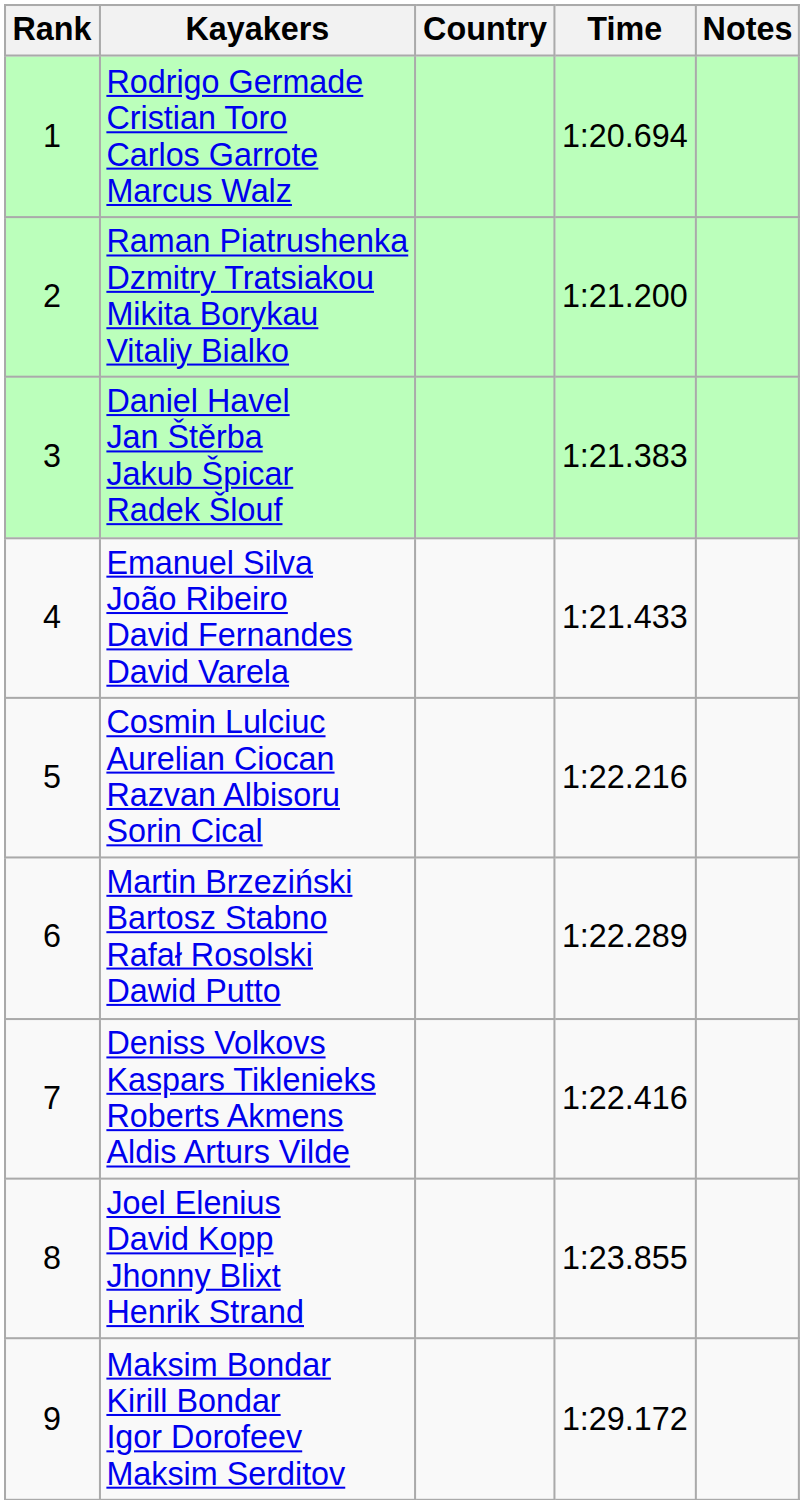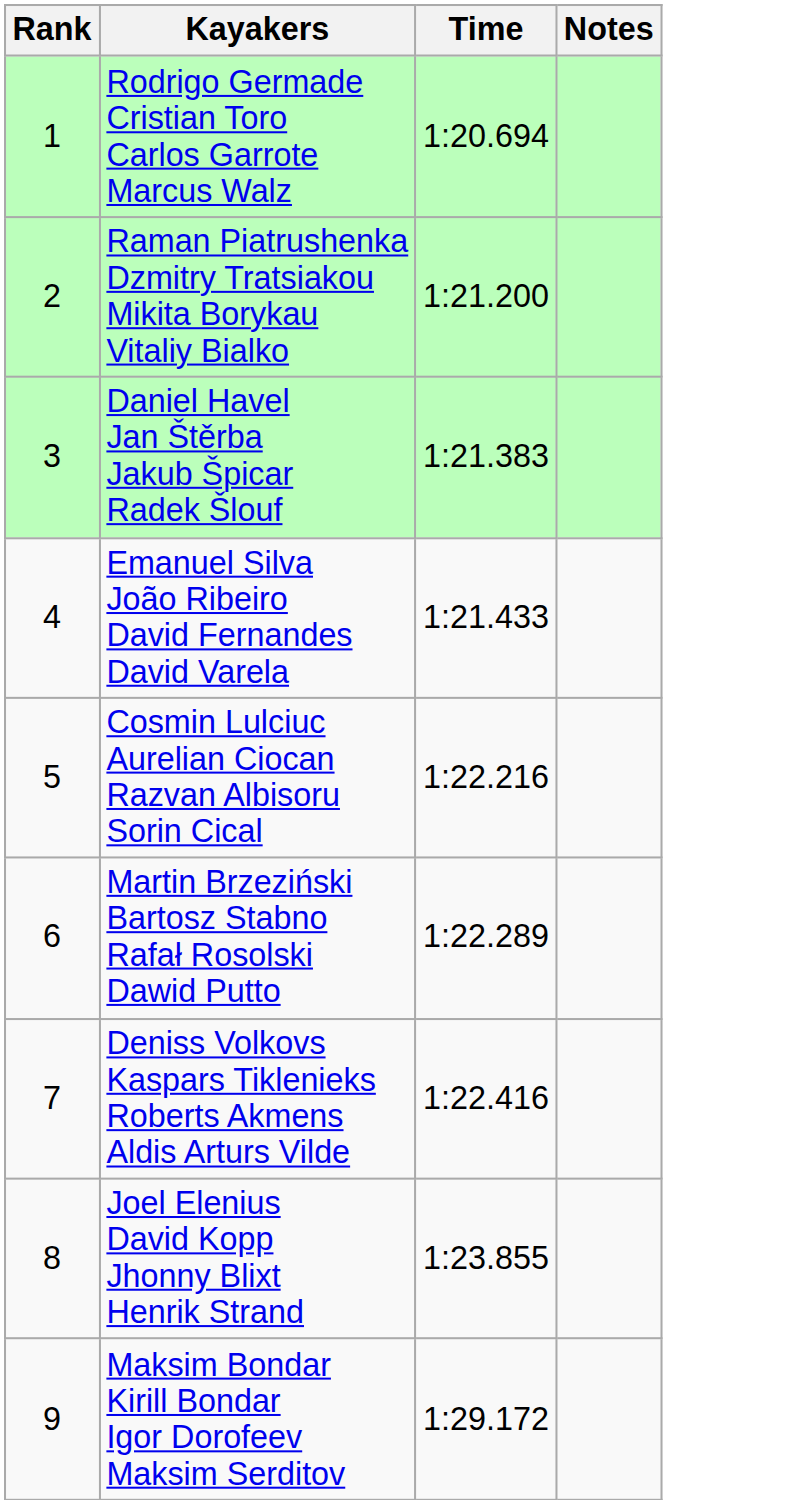 <table class="wikitable" style="text-align:center">
 <tr>
 <th>Rank</th>
 <th>Kayakers</th>
-<th>Country</th>
 <th>Time</th>
 <th>Notes</th>
 </tr>
 <tr bgcolor=bbffbb>
 <td>1</td>
 <td align="left"><a href='#'>Rodrigo Germade</a><br><a href='#'>Cristian Toro</a><br><a href='#'>Carlos Garrote</a><br><a href='#'>Marcus Walz</a></td>
-<td align="left"></td>
 <td>1:20.694</td>
 <td></td>
 </tr>
 <tr bgcolor=bbffbb>
 <td>2</td>
 <td align="left"><a href='#'>Raman Piatrushenka</a><br><a href='#'>Dzmitry Tratsiakou</a><br><a href='#'>Mikita Borykau</a><br><a href='#'>Vitaliy Bialko</a></td>
-<td align="left"></td>
 <td>1:21.200</td>
 <td></td>
 </tr>
 <tr bgcolor=bbffbb>
 <td>3</td>
 <td align="left"><a href='#'>Daniel Havel</a><br><a href='#'>Jan Štěrba</a><br><a href='#'>Jakub Špicar</a><br><a href='#'>Radek Šlouf</a></td>
-<td align="left"></td>
 <td>1:21.383</td>
 <td></td>
 </tr>
 <tr>
 <td>4</td>
 <td align="left"><a href='#'>Emanuel Silva</a><br><a href='#'>João Ribeiro</a><br><a href='#'>David Fernandes</a><br><a href='#'>David Varela</a></td>
-<td align="left"></td>
 <td>1:21.433</td>
 <td></td>
 </tr>
 <tr>
 <td>5</td>
 <td align="left"><a href='#'>Cosmin Lulciuc</a><br><a href='#'>Aurelian Ciocan</a><br><a href='#'>Razvan Albisoru</a><br><a href='#'>Sorin Cical</a></td>
-<td align="left"></td>
 <td>1:22.216</td>
 <td></td>
 </tr>
 <tr>
 <td>6</td>
 <td align="left"><a href='#'>Martin Brzeziński</a><br><a href='#'>Bartosz Stabno</a><br><a href='#'>Rafał Rosolski</a><br><a href='#'>Dawid Putto</a></td>
-<td align="left"></td>
 <td>1:22.289</td>
 <td></td>
 </tr>
 <tr>
 <td>7</td>
 <td align="left"><a href='#'>Deniss Volkovs</a><br><a href='#'>Kaspars Tiklenieks</a><br><a href='#'>Roberts Akmens</a><br><a href='#'>Aldis Arturs Vilde</a></td>
-<td align="left"></td>
 <td>1:22.416</td>
 <td></td>
 </tr>
 <tr>
 <td>8</td>
 <td align="left"><a href='#'>Joel Elenius</a><br><a href='#'>David Kopp</a><br><a href='#'>Jhonny Blixt</a><br><a href='#'>Henrik Strand</a></td>
-<td align="left"></td>
 <td>1:23.855</td>
 <td></td>
 </tr>
 <tr>
 <td>9</td>
 <td align="left"><a href='#'>Maksim Bondar</a><br><a href='#'>Kirill Bondar</a><br><a href='#'>Igor Dorofeev</a><br><a href='#'>Maksim Serditov</a></td>
-<td align="left"></td>
 <td>1:29.172</td>
 <td></td>
 </tr>
 </table>
